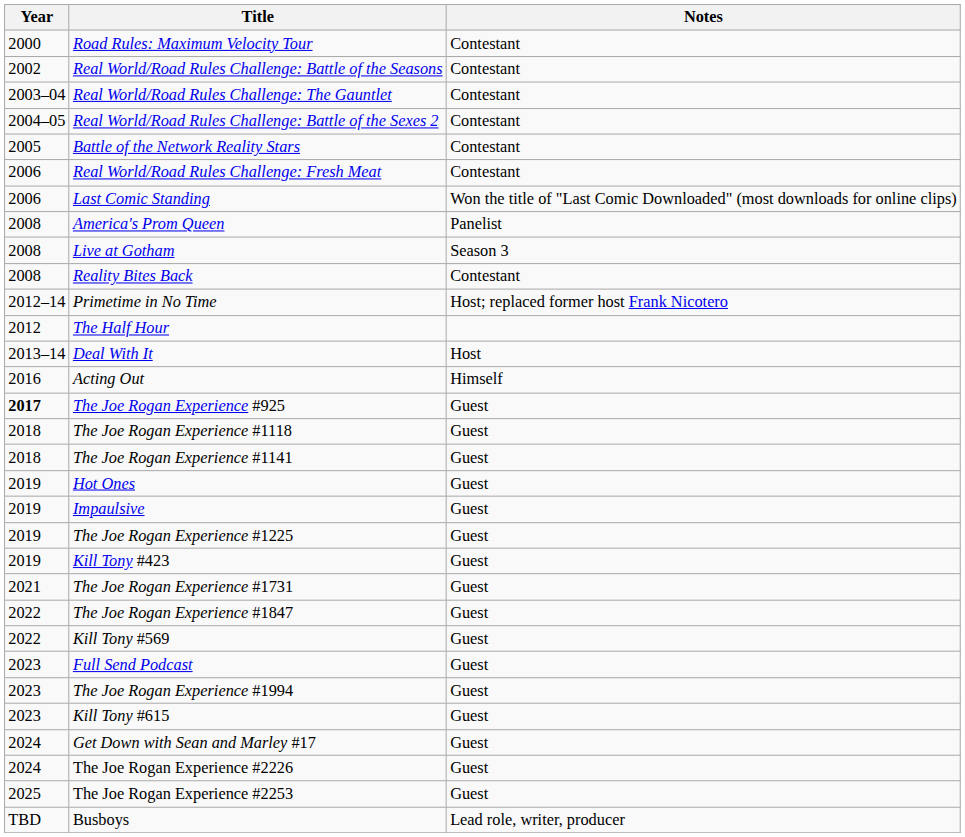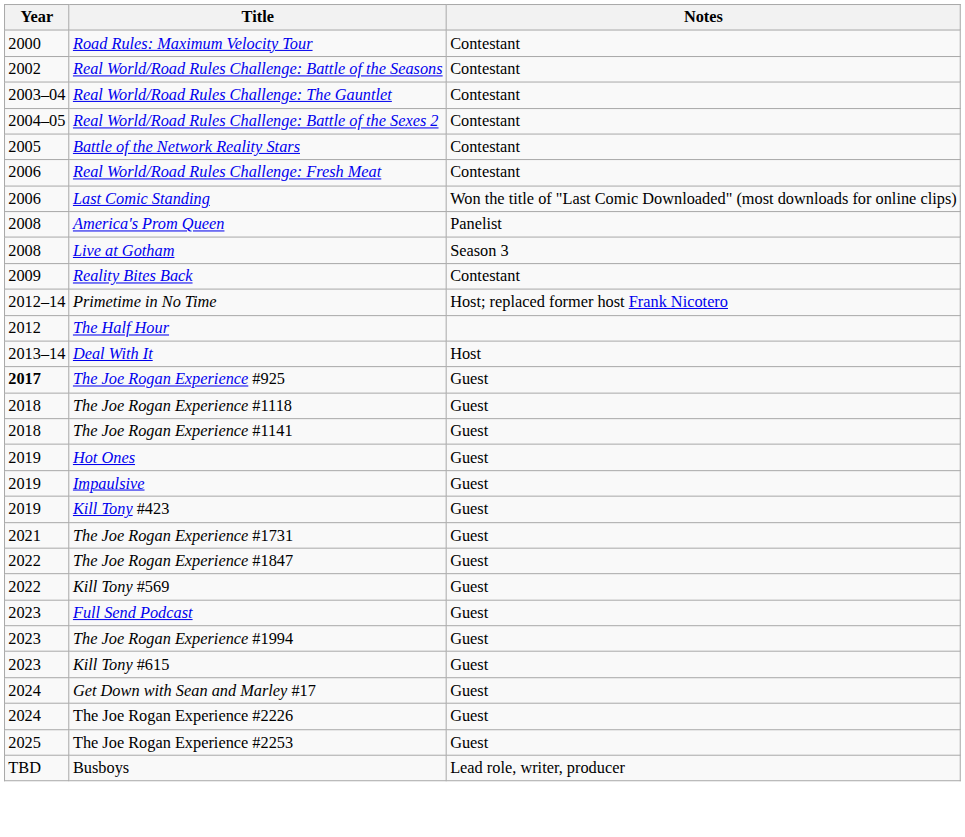 <table class="wikitable sortable">
 <tr>
 <th>Year</th>
 <th>Title</th>
 <th>Notes</th>
 </tr>
 <tr>
 <td>2000</td>
 <td><em><a href='#'>Road Rules: Maximum Velocity Tour</a></em></td>
 <td>Contestant</td>
 </tr>
 <tr>
 <td>2002</td>
 <td><em><a href='#'>Real World/Road Rules Challenge: Battle of the Seasons</a></em></td>
 <td>Contestant</td>
 </tr>
 <tr>
 <td>2003–04</td>
 <td><em><a href='#'>Real World/Road Rules Challenge: The Gauntlet</a></em></td>
 <td>Contestant</td>
 </tr>
 <tr>
 <td>2004–05</td>
 <td><em><a href='#'>Real World/Road Rules Challenge: Battle of the Sexes 2</a></em></td>
 <td>Contestant</td>
 </tr>
 <tr>
 <td>2005</td>
 <td><em><a href='#'>Battle of the Network Reality Stars</a></em></td>
 <td>Contestant</td>
 </tr>
 <tr>
 <td>2006</td>
 <td><em><a href='#'>Real World/Road Rules Challenge: Fresh Meat</a></em></td>
 <td>Contestant</td>
 </tr>
 <tr>
 <td>2006</td>
 <td><em><a href='#'>Last Comic Standing</a></em></td>
 <td>Won the title of "Last Comic Downloaded" (most downloads for online clips)</td>
 </tr>
 <tr>
 <td>2008</td>
 <td><em><a href='#'>America's Prom Queen</a></em></td>
 <td>Panelist</td>
 </tr>
 <tr>
 <td>2008</td>
 <td><em><a href='#'>Live at Gotham</a></em></td>
 <td>Season 3</td>
 </tr>
 <tr>
-<td>2008</td>
+<td>2009</td>
 <td><em><a href='#'>Reality Bites Back</a></em></td>
 <td>Contestant</td>
 </tr>
 <tr>
 <td>2012–14</td>
 <td><em>Primetime in No Time</em></td>
 <td>Host; replaced former host <a href='#'>Frank Nicotero</a></td>
 </tr>
 <tr>
 <td>2012</td>
 <td><em><a href='#'>The Half Hour</a></em></td>
 <td></td>
 </tr>
 <tr>
 <td>2013–14</td>
 <td><em><a href='#'>Deal With It</a></em></td>
 <td>Host</td>
-</tr>
-<tr>
-<td>2016</td>
-<td><em>Acting Out</em></td>
-<td>Himself</td>
 </tr>
 <tr>
 <td><strong>2017</strong></td>
 <td><em><a href='#'>The Joe Rogan Experience</a></em> #925</td>
 <td>Guest</td>
 </tr>
 <tr>
 <td>2018</td>
 <td><em>The Joe Rogan Experience</em> #1118</td>
 <td>Guest</td>
 </tr>
 <tr>
 <td>2018</td>
 <td><em>The Joe Rogan Experience</em> #1141</td>
 <td>Guest</td>
 </tr>
 <tr>
 <td>2019</td>
 <td><em><a href='#'>Hot Ones</a></em></td>
 <td>Guest</td>
 </tr>
 <tr>
 <td>2019</td>
 <td><em><a href='#'>Impaulsive</a></em></td>
-<td>Guest</td>
-</tr>
-<tr>
-<td>2019</td>
-<td><em>The Joe Rogan Experience</em> #1225</td>
 <td>Guest</td>
 </tr>
 <tr>
 <td>2019</td>
 <td><em><a href='#'>Kill Tony</a></em> #423</td>
 <td>Guest</td>
 </tr>
 <tr>
 <td>2021</td>
 <td><em>The Joe Rogan Experience</em> #1731</td>
 <td>Guest</td>
 </tr>
 <tr>
 <td>2022</td>
 <td><em>The Joe Rogan Experience</em> #1847</td>
 <td>Guest</td>
 </tr>
 <tr>
 <td>2022</td>
 <td><em>Kill Tony</em> #569</td>
 <td>Guest</td>
 </tr>
 <tr>
 <td>2023</td>
 <td><em><a href='#'>Full Send Podcast</a></em></td>
 <td>Guest</td>
 </tr>
 <tr>
 <td>2023</td>
 <td><em>The Joe Rogan Experience</em> #1994</td>
 <td>Guest</td>
 </tr>
 <tr>
 <td>2023</td>
 <td><em>Kill Tony</em> #615</td>
 <td>Guest</td>
 </tr>
 <tr>
 <td>2024</td>
 <td><em>Get Down with Sean and Marley</em> #17</td>
 <td>Guest</td>
 </tr>
 <tr>
 <td>2024</td>
 <td>The Joe Rogan Experience #2226</td>
 <td>Guest</td>
 </tr>
 <tr>
 <td>2025</td>
 <td>The Joe Rogan Experience #2253</td>
 <td>Guest</td>
 </tr>
 <tr>
 <td>TBD</td>
 <td>Busboys</td>
 <td>Lead role, writer, producer</td>
 </tr>
 </table>
